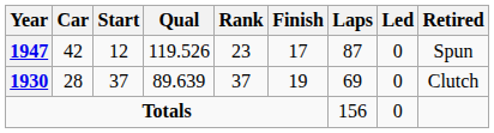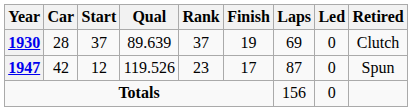 <table class="wikitable" style="text-align:center">
 <tr>
 <th>Year</th>
 <th>Car</th>
 <th>Start</th>
 <th>Qual</th>
 <th>Rank</th>
 <th>Finish</th>
 <th>Laps</th>
 <th>Led</th>
 <th>Retired</th>
 </tr>
 <tr>
+<th><a href='#'>1930</a></th>
+<td>28</td>
+<td>37</td>
+<td>89.639</td>
+<td>37</td>
+<td>19</td>
+<td>69</td>
+<td>0</td>
+<td>Clutch</td>
+</tr>
+<tr>
 <th><a href='#'>1947</a></th>
 <td>42</td>
 <td>12</td>
 <td>119.526</td>
 <td>23</td>
 <td>17</td>
 <td>87</td>
 <td>0</td>
 <td>Spun</td>
 </tr>
 <tr>
-<th><a href='#'>1930</a></th>
-<td>28</td>
-<td>37</td>
-<td>89.639</td>
-<td>37</td>
-<td>19</td>
-<td>69</td>
-<td>0</td>
-<td>Clutch</td>
-</tr>
-<tr>
 <td colspan=6><strong>Totals</strong></td>
 <td>156</td>
 <td>0</td>
 <td></td>
 </tr>
 </table>
